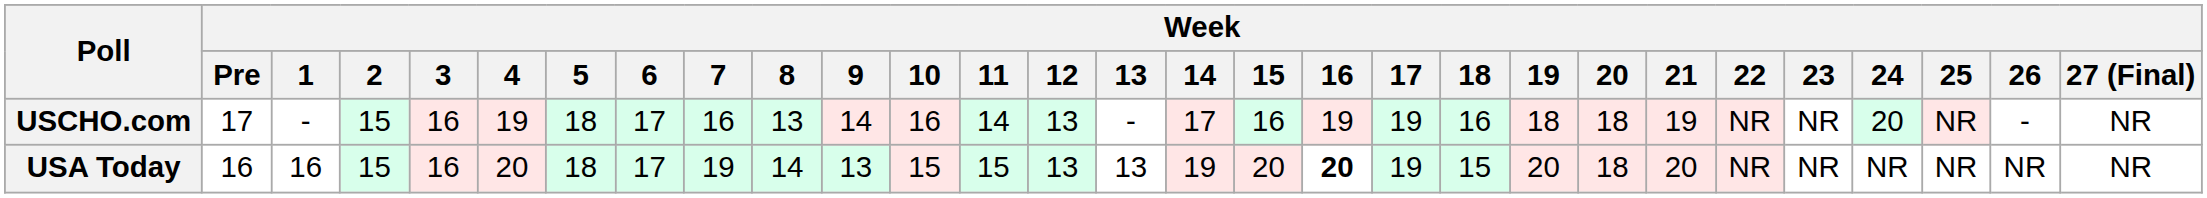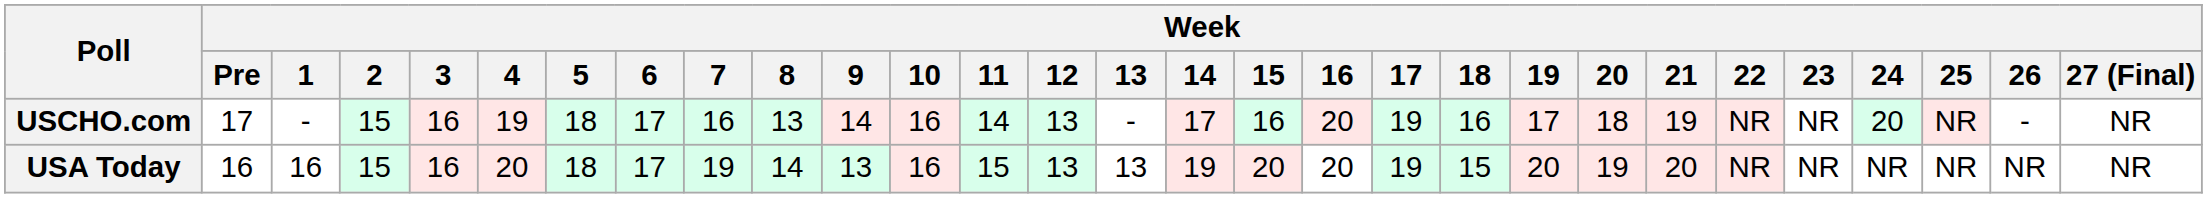 <table class="wikitable" style="white-space:nowrap;">
 <tr>
 <th scope="col" width="100" rowspan="2">Poll</th>
 <th colspan="28">Week</th>
 </tr>
 <tr>
 <th scope="col" width="30">Pre</th>
 <th scope="col" width="30">1</th>
 <th scope="col" width="30">2</th>
 <th scope="col" width="30">3</th>
 <th scope="col" width="30">4</th>
 <th scope="col" width="30">5</th>
 <th scope="col" width="30">6</th>
 <th scope="col" width="30">7</th>
 <th scope="col" width="30">8</th>
 <th scope="col" width="30">9</th>
 <th scope="col" width="30">10</th>
 <th scope="col" width="30">11</th>
 <th scope="col" width="30">12</th>
 <th scope="col" width="30">13</th>
 <th scope="col" width="30">14</th>
 <th scope="col" width="30">15</th>
 <th scope="col" width="30">16</th>
 <th scope="col" width="30">17</th>
 <th scope="col" width="30">18</th>
 <th scope="col" width="30">19</th>
 <th scope="col" width="30">20</th>
 <th scope="col" width="30">21</th>
 <th scope="col" width="30">22</th>
 <th scope="col" width="30">23</th>
 <th scope="col" width="30">24</th>
 <th scope="col" width="30">25</th>
 <th scope="col" width="30">26</th>
 <th scope="col" width="30">27 (Final)</th>
 </tr>
 <tr style="text-align:center;">
 <th>USCHO.com</th>
 <td bgcolor=FFFFFF>17</td>
 <td bgcolor=FFFFFF>-</td>
 <td bgcolor=D8FFEB>15</td>
 <td bgcolor=FFE6E6>16</td>
 <td bgcolor=FFE6E6>19</td>
 <td bgcolor=D8FFEB>18</td>
 <td bgcolor=D8FFEB>17</td>
 <td bgcolor=D8FFEB>16</td>
 <td bgcolor=D8FFEB>13</td>
 <td bgcolor=FFE6E6>14</td>
 <td bgcolor=FFE6E6>16</td>
 <td bgcolor=D8FFEB>14</td>
 <td bgcolor=D8FFEB>13</td>
 <td bgcolor=FFFFFF>-</td>
 <td bgcolor=FFE6E6>17</td>
 <td bgcolor=D8FFEB>16</td>
-<td bgcolor=FFE6E6>19</td>
+<td bgcolor=FFE6E6>20</td>
 <td bgcolor=D8FFEB>19</td>
 <td bgcolor=D8FFEB>16</td>
-<td bgcolor=FFE6E6>18</td>
+<td bgcolor=FFE6E6>17</td>
 <td bgcolor=FFE6E6>18</td>
 <td bgcolor=FFE6E6>19</td>
 <td bgcolor=FFE6E6>NR</td>
 <td bgcolor=FFFFFF>NR</td>
 <td bgcolor=D8FFEB>20</td>
 <td bgcolor=FFE6E6>NR</td>
 <td bgcolor=FFFFFF>-</td>
 <td bgcolor=FFFFFF>NR</td>
 </tr>
 <tr style="text-align:center;">
 <th>USA Today</th>
 <td bgcolor=FFFFFF>16</td>
 <td bgcolor=FFFFFF>16</td>
 <td bgcolor=D8FFEB>15</td>
 <td bgcolor=FFE6E6>16</td>
 <td bgcolor=FFE6E6>20</td>
 <td bgcolor=D8FFEB>18</td>
 <td bgcolor=D8FFEB>17</td>
 <td bgcolor=D8FFEB>19</td>
 <td bgcolor=D8FFEB>14</td>
 <td bgcolor=D8FFEB>13</td>
-<td bgcolor=FFE6E6>15</td>
+<td bgcolor=FFE6E6>16</td>
 <td bgcolor=D8FFEB>15</td>
 <td bgcolor=D8FFEB>13</td>
 <td bgcolor=FFFFFF>13</td>
 <td bgcolor=FFE6E6>19</td>
 <td bgcolor=FFE6E6>20</td>
-<td bgcolor=FFFFFF><strong>20</strong></td>
+<td bgcolor=FFFFFF>20</td>
 <td bgcolor=D8FFEB>19</td>
 <td bgcolor=D8FFEB>15</td>
 <td bgcolor=FFE6E6>20</td>
-<td bgcolor=FFE6E6>18</td>
+<td bgcolor=FFE6E6>19</td>
 <td bgcolor=FFE6E6>20</td>
 <td bgcolor=FFE6E6>NR</td>
 <td bgcolor=FFFFFF>NR</td>
 <td bgcolor=FFFFFF>NR</td>
 <td bgcolor=FFFFFF>NR</td>
 <td bgcolor=FFFFFF>NR</td>
 <td bgcolor=FFFFFF>NR</td>
 </tr>
 </table>
